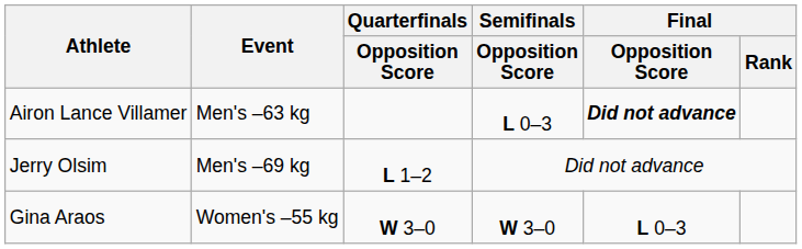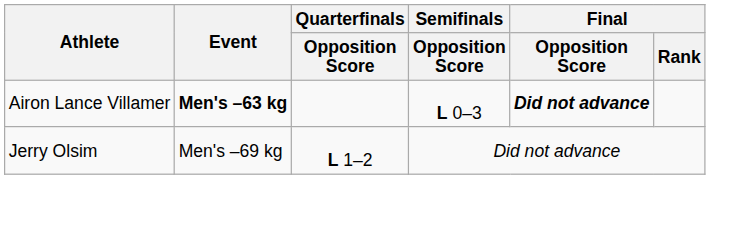 <table class="wikitable" style="font-size:90%">
 <tr>
 <th rowspan=2>Athlete</th>
 <th rowspan=2>Event</th>
 <th>Quarterfinals</th>
 <th>Semifinals</th>
 <th colspan=2>Final</th>
 </tr>
 <tr style="font-size:95">
 <th>Opposition<br>Score</th>
 <th>Opposition<br>Score</th>
 <th>Opposition<br>Score</th>
 <th>Rank</th>
 </tr>
 <tr align=center>
 <td align=left>Airon Lance Villamer</td>
-<td align=left>Men's –63 kg</td>
+<td align=left><strong>Men's –63 kg</strong></td>
 <td></td>
 <td><br><strong>L</strong> 0–3</td>
 <td><strong><em>Did not advance</em></strong></td>
 <td></td>
 </tr>
 <tr align=center>
 <td align=left>Jerry Olsim</td>
 <td align=left>Men's –69 kg</td>
 <td><br><strong>L</strong> 1–2</td>
 <td colspan=3><em>Did not advance</em></td>
 </tr>
-<tr align=center>
-<td align=left>Gina Araos</td>
-<td align=left>Women's –55 kg</td>
-<td><br><strong>W</strong> 3–0</td>
-<td><br><strong>W</strong> 3–0</td>
-<td><br><strong>L</strong> 0–3</td>
-<td></td>
-</tr>
 </table>
